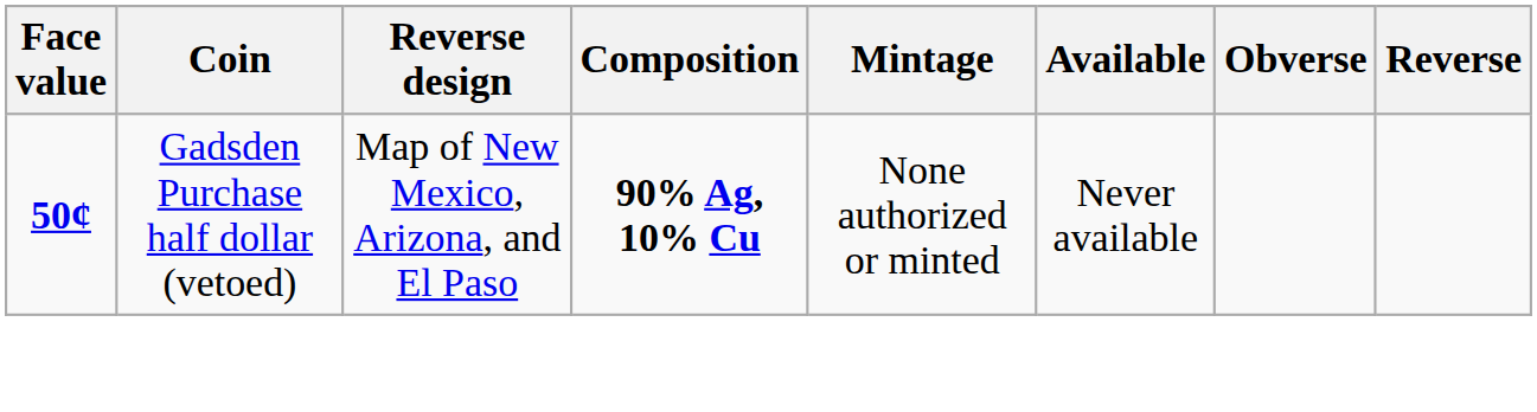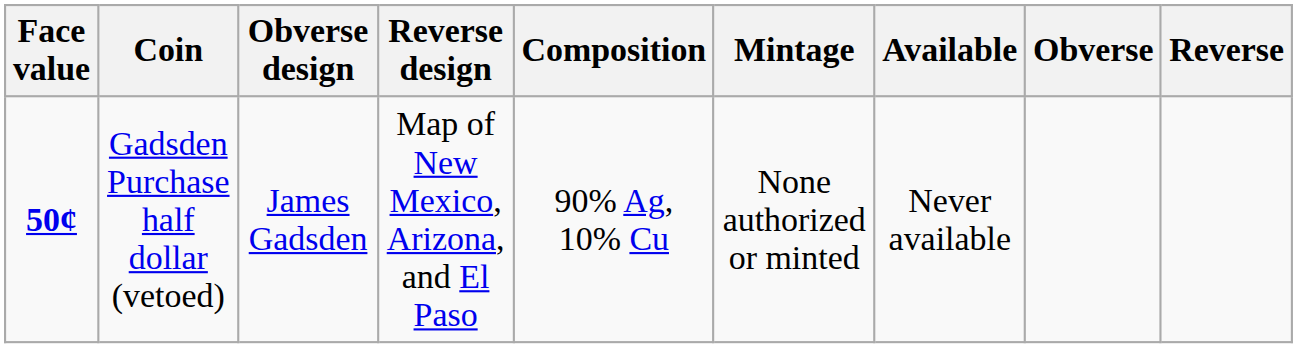 <table class="wikitable">
 <tr>
 <th width="5%">Face value</th>
 <th width="15%">Coin</th>
+<th width="15%">Obverse design</th>
 <th width="15%">Reverse design</th>
 <th width="15%">Composition</th>
 <th width="15%">Mintage</th>
 <th width="10%">Available</th>
 <th>Obverse</th>
 <th>Reverse</th>
 </tr>
 <tr>
 <td align="center"><strong><a href='#'>50¢</a></strong></td>
 <td align="center"><a href='#'>Gadsden Purchase half dollar</a><br>(vetoed)</td>
+<td align="center"><a href='#'>James Gadsden</a></td>
 <td align="center">Map of <a href='#'>New Mexico</a>, <a href='#'>Arizona</a>, and <a href='#'>El Paso</a></td>
-<td align="center"><strong>90% <a href='#'>Ag</a>, 10% <a href='#'>Cu</a></strong></td>
+<td align="center">90% <a href='#'>Ag</a>, 10% <a href='#'>Cu</a></td>
 <td align="center">None authorized or minted</td>
 <td align="center">Never available</td>
 <td></td>
 <td></td>
 </tr>
 </table>
